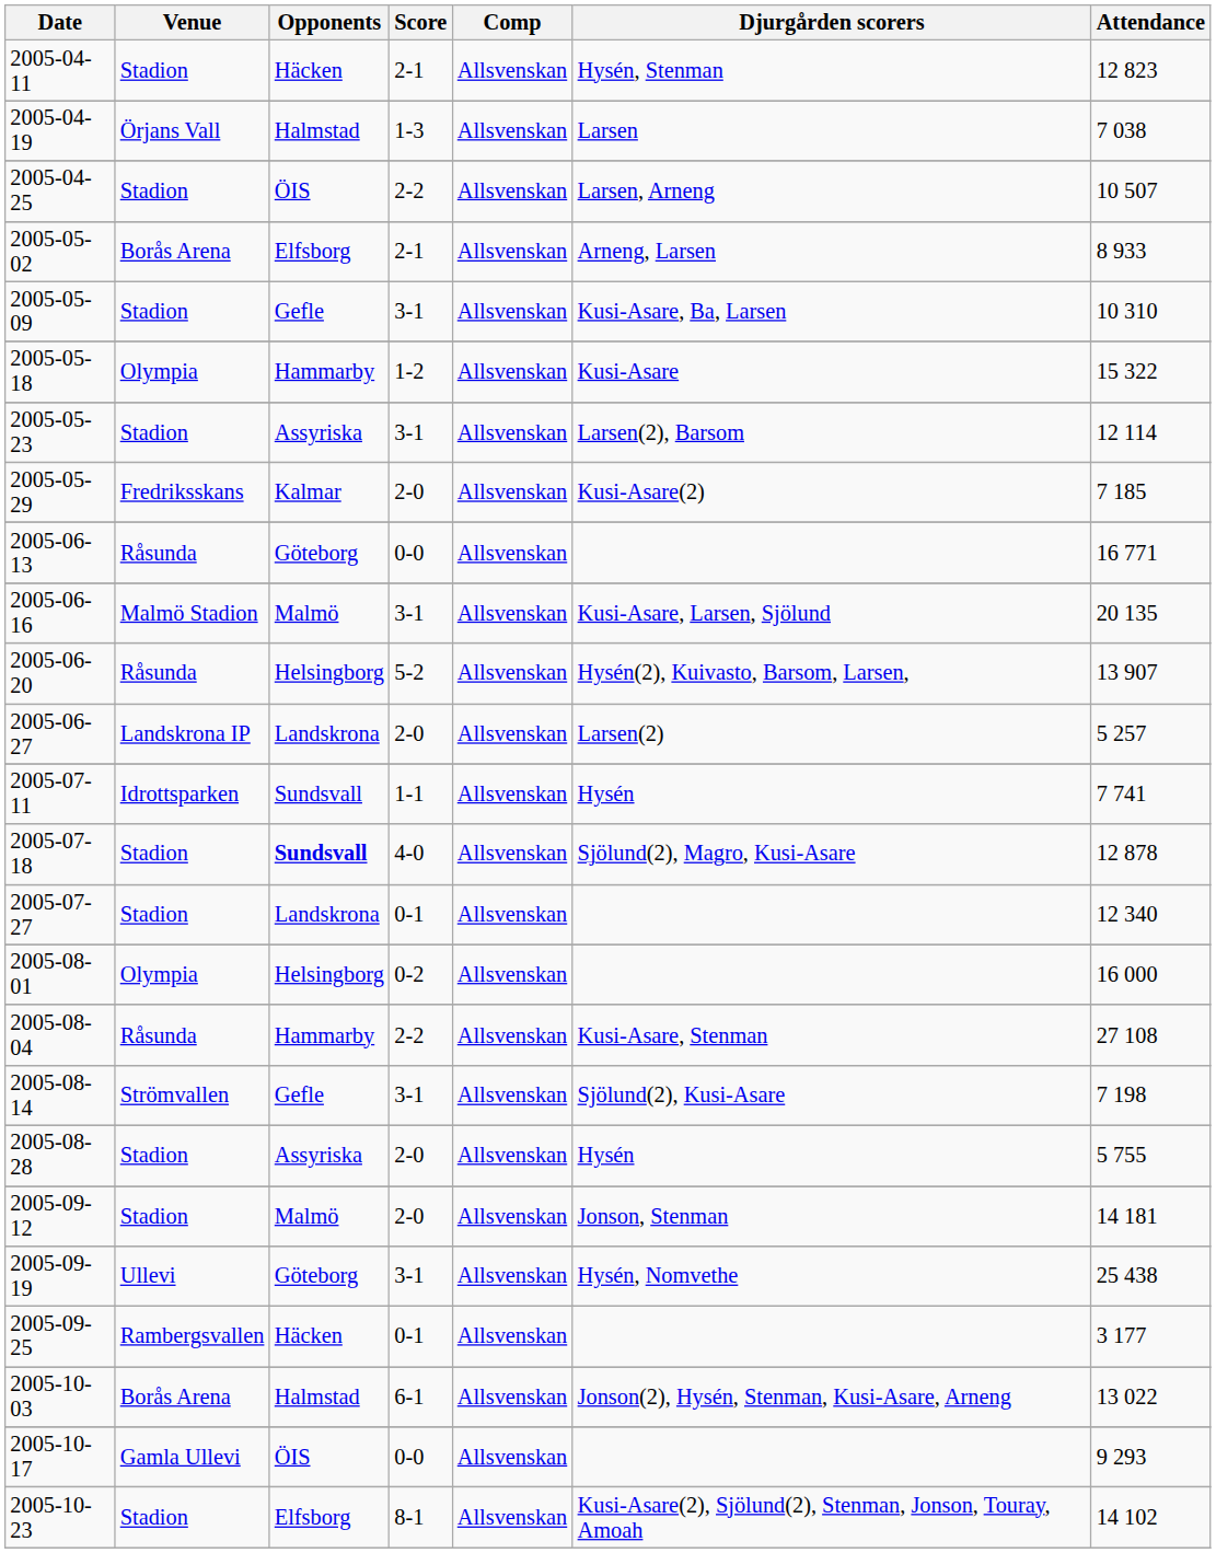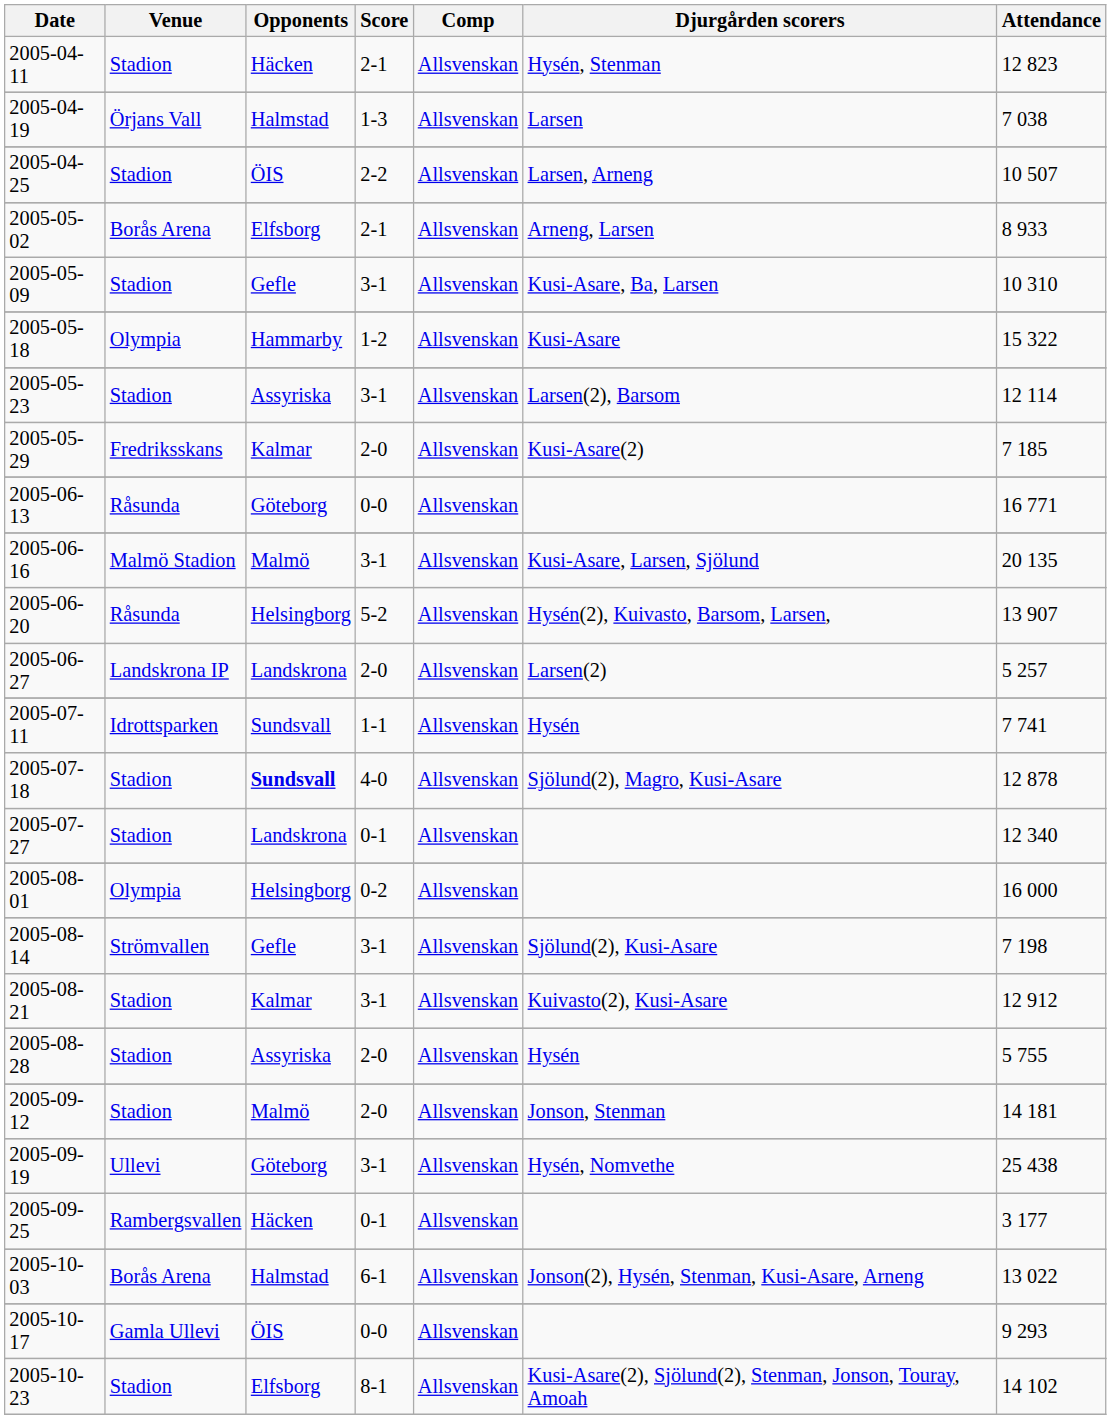 <table class="wikitable">
 <tr>
 <th>Date</th>
 <th>Venue</th>
 <th>Opponents</th>
 <th>Score</th>
 <th>Comp</th>
 <th>Djurgården scorers</th>
 <th>Attendance</th>
 </tr>
 <tr>
 <td>2005-04-11</td>
 <td><a href='#'>Stadion</a></td>
 <td><a href='#'>Häcken</a></td>
 <td>2-1</td>
 <td><a href='#'>Allsvenskan</a></td>
 <td><a href='#'>Hysén</a>, <a href='#'>Stenman</a></td>
 <td>12 823</td>
 </tr>
 <tr>
 </tr>
 <tr>
 <td>2005-04-19</td>
 <td><a href='#'>Örjans Vall</a></td>
 <td><a href='#'>Halmstad</a></td>
 <td>1-3</td>
 <td><a href='#'>Allsvenskan</a></td>
 <td><a href='#'>Larsen</a></td>
 <td>7 038</td>
 </tr>
 <tr>
 </tr>
 <tr>
 <td>2005-04-25</td>
 <td><a href='#'>Stadion</a></td>
 <td><a href='#'>ÖIS</a></td>
 <td>2-2</td>
 <td><a href='#'>Allsvenskan</a></td>
 <td><a href='#'>Larsen</a>, <a href='#'>Arneng</a></td>
 <td>10 507</td>
 </tr>
 <tr>
 </tr>
 <tr>
 <td>2005-05-02</td>
 <td><a href='#'>Borås Arena</a></td>
 <td><a href='#'>Elfsborg</a></td>
 <td>2-1</td>
 <td><a href='#'>Allsvenskan</a></td>
 <td><a href='#'>Arneng</a>, <a href='#'>Larsen</a></td>
 <td>8 933</td>
 </tr>
 <tr>
 </tr>
 <tr>
 <td>2005-05-09</td>
 <td><a href='#'>Stadion</a></td>
 <td><a href='#'>Gefle</a></td>
 <td>3-1</td>
 <td><a href='#'>Allsvenskan</a></td>
 <td><a href='#'>Kusi-Asare</a>, <a href='#'>Ba</a>, <a href='#'>Larsen</a></td>
 <td>10 310</td>
 </tr>
 <tr>
 </tr>
 <tr>
 <td>2005-05-18</td>
 <td><a href='#'>Olympia</a></td>
 <td><a href='#'>Hammarby</a></td>
 <td>1-2</td>
 <td><a href='#'>Allsvenskan</a></td>
 <td><a href='#'>Kusi-Asare</a></td>
 <td>15 322</td>
 </tr>
 <tr>
 </tr>
 <tr>
 <td>2005-05-23</td>
 <td><a href='#'>Stadion</a></td>
 <td><a href='#'>Assyriska</a></td>
 <td>3-1</td>
 <td><a href='#'>Allsvenskan</a></td>
 <td><a href='#'>Larsen</a>(2), <a href='#'>Barsom</a></td>
 <td>12 114</td>
 </tr>
 <tr>
 </tr>
 <tr>
 <td>2005-05-29</td>
 <td><a href='#'>Fredriksskans</a></td>
 <td><a href='#'>Kalmar</a></td>
 <td>2-0</td>
 <td><a href='#'>Allsvenskan</a></td>
 <td><a href='#'>Kusi-Asare</a>(2)</td>
 <td>7 185</td>
 </tr>
 <tr>
 </tr>
 <tr>
 <td>2005-06-13</td>
 <td><a href='#'>Råsunda</a></td>
 <td><a href='#'>Göteborg</a></td>
 <td>0-0</td>
 <td><a href='#'>Allsvenskan</a></td>
 <td></td>
 <td>16 771</td>
 </tr>
 <tr>
 </tr>
 <tr>
 <td>2005-06-16</td>
 <td><a href='#'>Malmö Stadion</a></td>
 <td><a href='#'>Malmö</a></td>
 <td>3-1</td>
 <td><a href='#'>Allsvenskan</a></td>
 <td><a href='#'>Kusi-Asare</a>, <a href='#'>Larsen</a>, <a href='#'>Sjölund</a></td>
 <td>20 135</td>
 </tr>
 <tr>
 </tr>
 <tr>
 <td>2005-06-20</td>
 <td><a href='#'>Råsunda</a></td>
 <td><a href='#'>Helsingborg</a></td>
 <td>5-2</td>
 <td><a href='#'>Allsvenskan</a></td>
 <td><a href='#'>Hysén</a>(2), <a href='#'>Kuivasto</a>, <a href='#'>Barsom</a>, <a href='#'>Larsen</a>,</td>
 <td>13 907</td>
 </tr>
 <tr>
 </tr>
 <tr>
 <td>2005-06-27</td>
 <td><a href='#'>Landskrona IP</a></td>
 <td><a href='#'>Landskrona</a></td>
 <td>2-0</td>
 <td><a href='#'>Allsvenskan</a></td>
 <td><a href='#'>Larsen</a>(2)</td>
 <td>5 257</td>
 </tr>
 <tr>
 </tr>
 <tr>
 <td>2005-07-11</td>
 <td><a href='#'>Idrottsparken</a></td>
 <td><a href='#'>Sundsvall</a></td>
 <td>1-1</td>
 <td><a href='#'>Allsvenskan</a></td>
 <td><a href='#'>Hysén</a></td>
 <td>7 741</td>
 </tr>
 <tr>
 </tr>
 <tr>
 <td>2005-07-18</td>
 <td><a href='#'>Stadion</a></td>
 <td><strong><a href='#'>Sundsvall</a></strong></td>
 <td>4-0</td>
 <td><a href='#'>Allsvenskan</a></td>
 <td><a href='#'>Sjölund</a>(2), <a href='#'>Magro</a>, <a href='#'>Kusi-Asare</a></td>
 <td>12 878</td>
 </tr>
 <tr>
 </tr>
 <tr>
 <td>2005-07-27</td>
 <td><a href='#'>Stadion</a></td>
 <td><a href='#'>Landskrona</a></td>
 <td>0-1</td>
 <td><a href='#'>Allsvenskan</a></td>
 <td></td>
 <td>12 340</td>
 </tr>
 <tr>
 </tr>
 <tr>
 <td>2005-08-01</td>
 <td><a href='#'>Olympia</a></td>
 <td><a href='#'>Helsingborg</a></td>
 <td>0-2</td>
 <td><a href='#'>Allsvenskan</a></td>
 <td></td>
 <td>16 000</td>
 </tr>
 <tr>
 </tr>
 <tr>
-<td>2005-08-04</td>
-<td><a href='#'>Råsunda</a></td>
-<td><a href='#'>Hammarby</a></td>
-<td>2-2</td>
-<td><a href='#'>Allsvenskan</a></td>
-<td><a href='#'>Kusi-Asare</a>, <a href='#'>Stenman</a></td>
-<td>27 108</td>
-</tr>
-<tr>
 </tr>
 <tr>
 <td>2005-08-14</td>
 <td><a href='#'>Strömvallen</a></td>
 <td><a href='#'>Gefle</a></td>
 <td>3-1</td>
 <td><a href='#'>Allsvenskan</a></td>
 <td><a href='#'>Sjölund</a>(2), <a href='#'>Kusi-Asare</a></td>
 <td>7 198</td>
 </tr>
 <tr>
+</tr>
+<tr>
+<td>2005-08-21</td>
+<td><a href='#'>Stadion</a></td>
+<td><a href='#'>Kalmar</a></td>
+<td>3-1</td>
+<td><a href='#'>Allsvenskan</a></td>
+<td><a href='#'>Kuivasto</a>(2), <a href='#'>Kusi-Asare</a></td>
+<td>12 912</td>
 </tr>
 <tr>
 </tr>
 <tr>
 <td>2005-08-28</td>
 <td><a href='#'>Stadion</a></td>
 <td><a href='#'>Assyriska</a></td>
 <td>2-0</td>
 <td><a href='#'>Allsvenskan</a></td>
 <td><a href='#'>Hysén</a></td>
 <td>5 755</td>
 </tr>
 <tr>
 </tr>
 <tr>
 <td>2005-09-12</td>
 <td><a href='#'>Stadion</a></td>
 <td><a href='#'>Malmö</a></td>
 <td>2-0</td>
 <td><a href='#'>Allsvenskan</a></td>
 <td><a href='#'>Jonson</a>, <a href='#'>Stenman</a></td>
 <td>14 181</td>
 </tr>
 <tr>
 </tr>
 <tr>
 <td>2005-09-19</td>
 <td><a href='#'>Ullevi</a></td>
 <td><a href='#'>Göteborg</a></td>
 <td>3-1</td>
 <td><a href='#'>Allsvenskan</a></td>
 <td><a href='#'>Hysén</a>, <a href='#'>Nomvethe</a></td>
 <td>25 438</td>
 </tr>
 <tr>
 </tr>
 <tr>
 <td>2005-09-25</td>
 <td><a href='#'>Rambergsvallen</a></td>
 <td><a href='#'>Häcken</a></td>
 <td>0-1</td>
 <td><a href='#'>Allsvenskan</a></td>
 <td></td>
 <td>3 177</td>
 </tr>
 <tr>
 </tr>
 <tr>
 <td>2005-10-03</td>
 <td><a href='#'>Borås Arena</a></td>
 <td><a href='#'>Halmstad</a></td>
 <td>6-1</td>
 <td><a href='#'>Allsvenskan</a></td>
 <td><a href='#'>Jonson</a>(2), <a href='#'>Hysén</a>, <a href='#'>Stenman</a>, <a href='#'>Kusi-Asare</a>, <a href='#'>Arneng</a></td>
 <td>13 022</td>
 </tr>
 <tr>
 </tr>
 <tr>
 <td>2005-10-17</td>
 <td><a href='#'>Gamla Ullevi</a></td>
 <td><a href='#'>ÖIS</a></td>
 <td>0-0</td>
 <td><a href='#'>Allsvenskan</a></td>
 <td></td>
 <td>9 293</td>
 </tr>
 <tr>
 </tr>
 <tr>
 <td>2005-10-23</td>
 <td><a href='#'>Stadion</a></td>
 <td><a href='#'>Elfsborg</a></td>
 <td>8-1</td>
 <td><a href='#'>Allsvenskan</a></td>
 <td><a href='#'>Kusi-Asare</a>(2), <a href='#'>Sjölund</a>(2), <a href='#'>Stenman</a>, <a href='#'>Jonson</a>, <a href='#'>Touray</a>, <a href='#'>Amoah</a></td>
 <td>14 102</td>
 </tr>
 <tr>
 </tr>
 </table>
